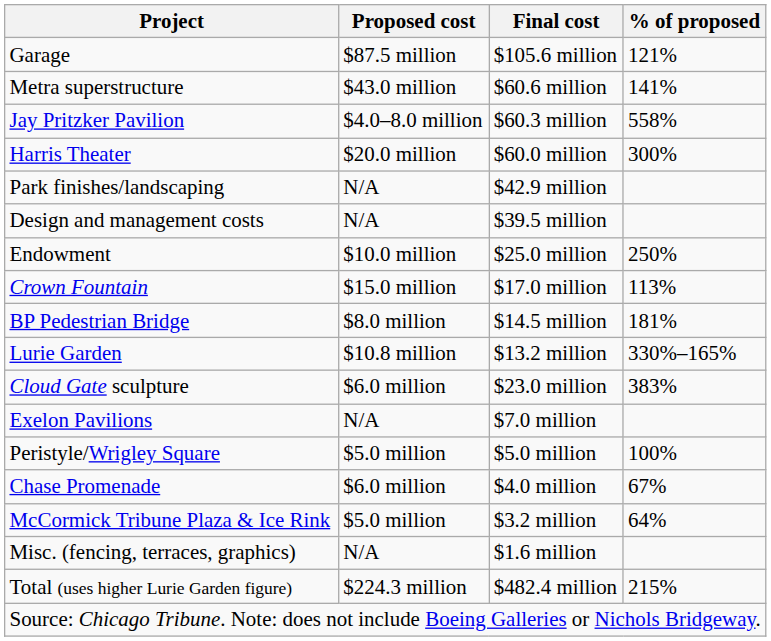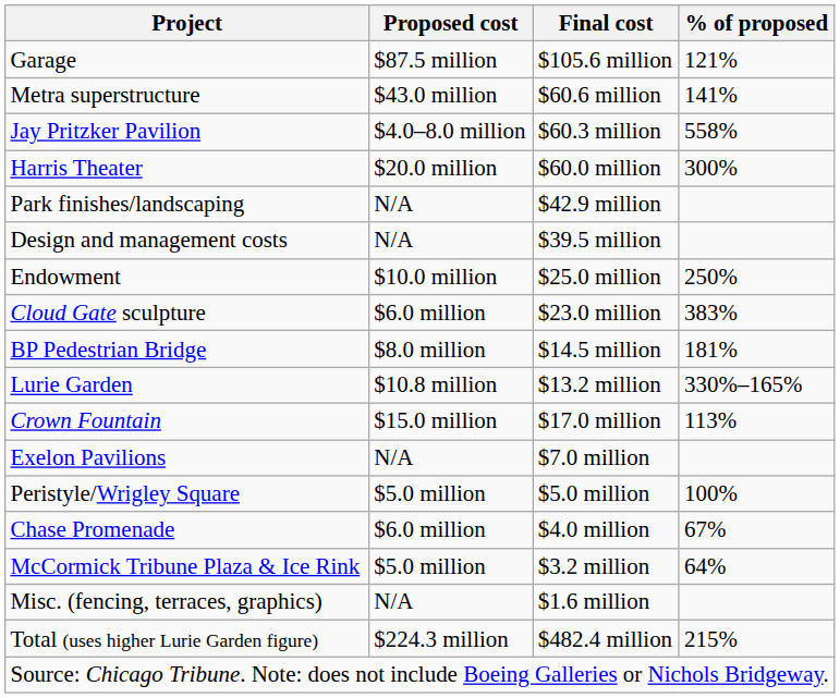 <table class="wikitable">
 <tr>
 <th>Project</th>
 <th>Proposed cost</th>
 <th>Final cost</th>
 <th>% of proposed</th>
 </tr>
 <tr>
 <td>Garage</td>
 <td>$87.5 million</td>
 <td>$105.6 million</td>
 <td>121%</td>
 </tr>
 <tr>
 <td>Metra superstructure</td>
 <td>$43.0 million</td>
 <td>$60.6 million</td>
 <td>141%</td>
 </tr>
 <tr>
 <td><a href='#'>Jay Pritzker Pavilion</a></td>
 <td>$4.0–8.0 million</td>
 <td>$60.3 million</td>
 <td>558%</td>
 </tr>
 <tr>
 <td><a href='#'>Harris Theater</a></td>
 <td>$20.0 million</td>
 <td>$60.0 million</td>
 <td>300%</td>
 </tr>
 <tr>
 <td>Park finishes/landscaping</td>
 <td>N/A</td>
 <td>$42.9 million</td>
 <td></td>
 </tr>
 <tr>
 <td>Design and management costs</td>
 <td>N/A</td>
 <td>$39.5 million</td>
 <td></td>
 </tr>
 <tr>
 <td>Endowment</td>
 <td>$10.0 million</td>
 <td>$25.0 million</td>
 <td>250%</td>
 </tr>
 <tr>
-<td><em><a href='#'>Crown Fountain</a></em></td>
-<td>$15.0 million</td>
-<td>$17.0 million</td>
-<td>113%</td>
+<td><em><a href='#'>Cloud Gate</a></em> sculpture</td>
+<td>$6.0 million</td>
+<td>$23.0 million</td>
+<td>383%</td>
 </tr>
 <tr>
 <td><a href='#'>BP Pedestrian Bridge</a></td>
 <td>$8.0 million</td>
 <td>$14.5 million</td>
 <td>181%</td>
 </tr>
 <tr>
 <td><a href='#'>Lurie Garden</a></td>
 <td>$10.8 million</td>
 <td>$13.2 million</td>
 <td>330%–165%</td>
 </tr>
 <tr>
-<td><em><a href='#'>Cloud Gate</a></em> sculpture</td>
-<td>$6.0 million</td>
-<td>$23.0 million</td>
-<td>383%</td>
+<td><em><a href='#'>Crown Fountain</a></em></td>
+<td>$15.0 million</td>
+<td>$17.0 million</td>
+<td>113%</td>
 </tr>
 <tr>
 <td><a href='#'>Exelon Pavilions</a></td>
 <td>N/A</td>
 <td>$7.0 million</td>
 <td></td>
 </tr>
 <tr>
 <td>Peristyle/<a href='#'>Wrigley Square</a></td>
 <td>$5.0 million</td>
 <td>$5.0 million</td>
 <td>100%</td>
 </tr>
 <tr>
 <td><a href='#'>Chase Promenade</a></td>
 <td>$6.0 million</td>
 <td>$4.0 million</td>
 <td>67%</td>
 </tr>
 <tr>
 <td><a href='#'>McCormick Tribune Plaza & Ice Rink</a></td>
 <td>$5.0 million</td>
 <td>$3.2 million</td>
 <td>64%</td>
 </tr>
 <tr>
 <td>Misc. (fencing, terraces, graphics)</td>
 <td>N/A</td>
 <td>$1.6 million</td>
 <td></td>
 </tr>
 <tr>
 <td>Total <small>(uses higher Lurie Garden figure)</small></td>
 <td>$224.3 million</td>
 <td>$482.4 million</td>
 <td>215%</td>
 </tr>
 <tr>
 <td colspan="4" center;>Source: <em>Chicago Tribune</em>. Note: does not include <a href='#'>Boeing Galleries</a> or <a href='#'>Nichols Bridgeway</a>.</td>
 </tr>
 </table>
